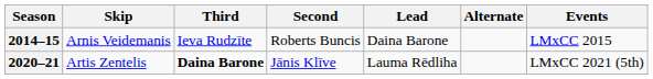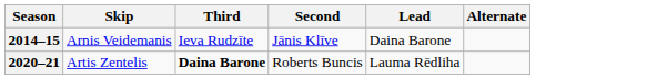 <table class="wikitable">
 <tr>
 <th scope="col">Season</th>
 <th scope="col">Skip</th>
 <th scope="col">Third</th>
 <th scope="col">Second</th>
 <th scope="col">Lead</th>
 <th scope="col">Alternate</th>
-<th scope="col">Events</th>
 </tr>
 <tr>
 <th scope="row">2014–15</th>
 <td><a href='#'>Arnis Veidemanis</a></td>
 <td><a href='#'>Ieva Rudzīte</a></td>
-<td>Roberts Buncis</td>
+<td><a href='#'>Jānis Klīve</a></td>
 <td>Daina Barone</td>
 <td></td>
-<td><a href='#'>LMxCC</a> 2015 </td>
 </tr>
 <tr>
 <th scope="row">2020–21</th>
 <td><a href='#'>Artis Zentelis</a></td>
 <td><strong>Daina Barone</strong></td>
-<td><a href='#'>Jānis Klīve</a></td>
+<td>Roberts Buncis</td>
 <td>Lauma Rēdliha</td>
 <td></td>
-<td>LMxCC 2021 (5th)</td>
 </tr>
 </table>
